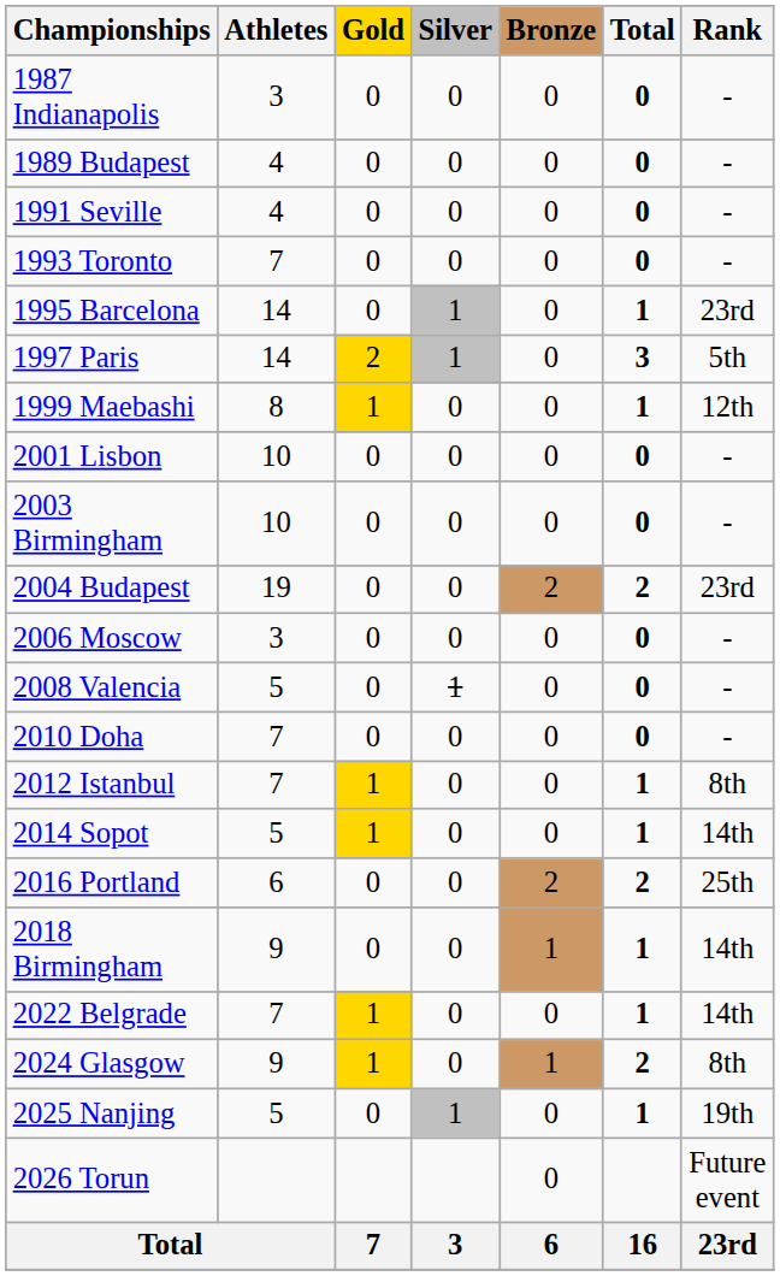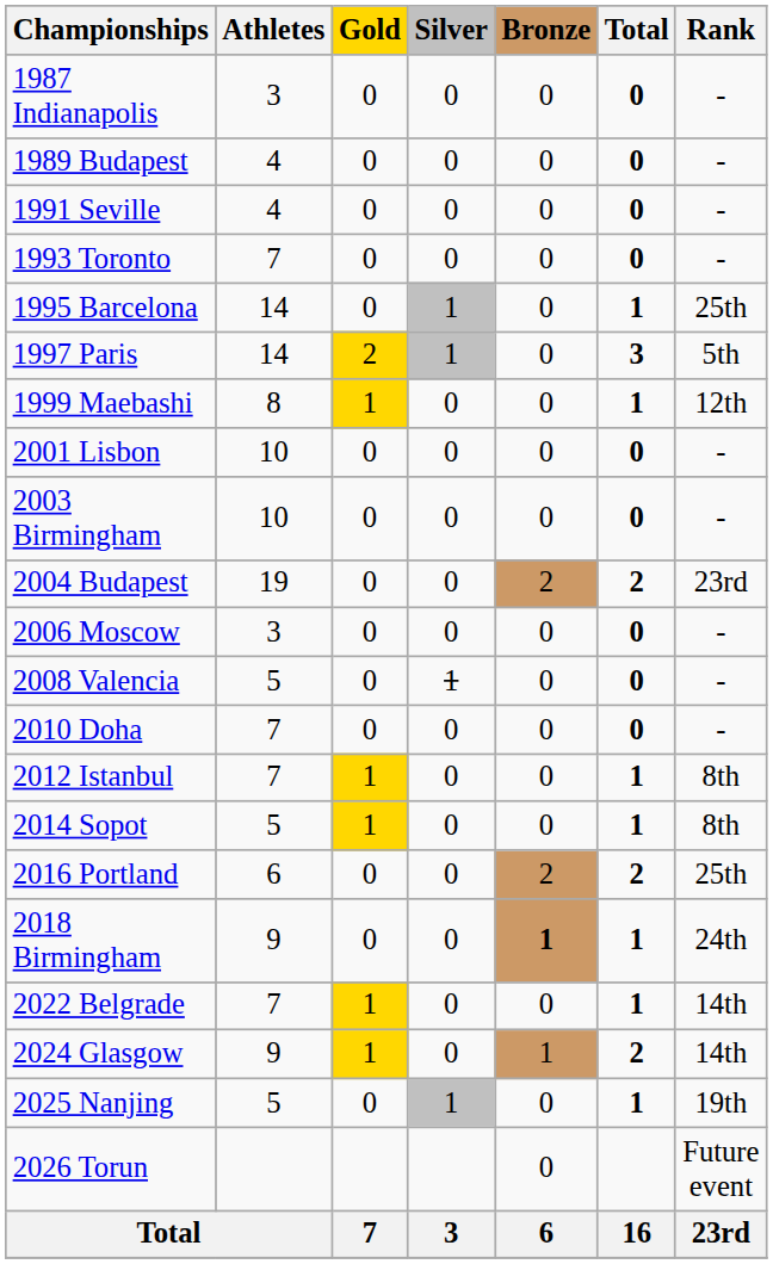 <table class="wikitable" width=45% style="font-size:90%; text-align:center;">
 <tr>
 <th>Championships</th>
 <th>Athletes</th>
 <td style="background:gold; width:4.5em; font-weight:bold;">Gold</td>
 <td style="background:silver; width:4.5em; font-weight:bold;">Silver</td>
 <td style="background:#cc9966; width:4.5em; font-weight:bold;">Bronze</td>
 <th style="width:4.5em; font-weight:bold;">Total</th>
 <th style="width:5.5em; font-weight:bold;">Rank</th>
 </tr>
 <tr>
 <td align=left><a href='#'>1987 Indianapolis</a></td>
 <td>3</td>
 <td>0</td>
 <td>0</td>
 <td>0</td>
 <td><strong>0</strong></td>
 <td>-</td>
 </tr>
 <tr>
 <td align=left><a href='#'>1989 Budapest</a></td>
 <td>4</td>
 <td>0</td>
 <td>0</td>
 <td>0</td>
 <td><strong>0</strong></td>
 <td>-</td>
 </tr>
 <tr>
 <td align=left><a href='#'>1991 Seville</a></td>
 <td>4</td>
 <td>0</td>
 <td>0</td>
 <td>0</td>
 <td><strong>0</strong></td>
 <td>-</td>
 </tr>
 <tr>
 <td align=left><a href='#'>1993 Toronto</a></td>
 <td>7</td>
 <td>0</td>
 <td>0</td>
 <td>0</td>
 <td><strong>0</strong></td>
 <td>-</td>
 </tr>
 <tr>
 <td align=left><a href='#'>1995 Barcelona</a></td>
 <td>14</td>
 <td>0</td>
 <td style="background:silver;">1</td>
 <td>0</td>
 <td><strong>1</strong></td>
-<td>23rd</td>
+<td>25th</td>
 </tr>
 <tr>
 <td align=left><a href='#'>1997 Paris</a></td>
 <td>14</td>
 <td style="background:gold;">2</td>
 <td style="background:silver;">1</td>
 <td>0</td>
 <td><strong>3</strong></td>
 <td>5th</td>
 </tr>
 <tr>
 <td align=left><a href='#'>1999 Maebashi</a></td>
 <td>8</td>
 <td style="background:gold;">1</td>
 <td>0</td>
 <td>0</td>
 <td><strong>1</strong></td>
 <td>12th</td>
 </tr>
 <tr>
 <td align=left><a href='#'>2001 Lisbon</a></td>
 <td>10</td>
 <td>0</td>
 <td>0</td>
 <td>0</td>
 <td><strong>0</strong></td>
 <td>-</td>
 </tr>
 <tr>
 <td align=left><a href='#'>2003 Birmingham</a></td>
 <td>10</td>
 <td>0</td>
 <td>0</td>
 <td>0</td>
 <td><strong>0</strong></td>
 <td>-</td>
 </tr>
 <tr>
 <td align=left><a href='#'>2004 Budapest</a></td>
 <td>19</td>
 <td>0</td>
 <td>0</td>
 <td style="background:#cc9966;">2</td>
 <td><strong>2</strong></td>
 <td>23rd</td>
 </tr>
 <tr>
 <td align=left><a href='#'>2006 Moscow</a></td>
 <td>3</td>
 <td>0</td>
 <td>0</td>
 <td>0</td>
 <td><strong>0</strong></td>
 <td>-</td>
 </tr>
 <tr>
 <td align=left><a href='#'>2008 Valencia</a></td>
 <td>5</td>
 <td>0</td>
 <td><s>1</s></td>
 <td>0</td>
 <td><strong>0</strong></td>
 <td>-</td>
 </tr>
 <tr>
 <td align=left><a href='#'>2010 Doha</a></td>
 <td>7</td>
 <td>0</td>
 <td>0</td>
 <td>0</td>
 <td><strong>0</strong></td>
 <td>-</td>
 </tr>
 <tr>
 <td align=left><a href='#'>2012 Istanbul</a></td>
 <td>7</td>
 <td style="background:gold;">1</td>
 <td>0</td>
 <td>0</td>
 <td><strong>1</strong></td>
 <td>8th</td>
 </tr>
 <tr>
 <td align=left><a href='#'>2014 Sopot</a></td>
 <td>5</td>
 <td style="background:gold;">1</td>
 <td>0</td>
 <td>0</td>
 <td><strong>1</strong></td>
-<td>14th</td>
+<td>8th</td>
 </tr>
 <tr>
 <td align=left><a href='#'>2016 Portland</a></td>
 <td>6</td>
 <td>0</td>
 <td>0</td>
 <td style="background:#cc9966;">2</td>
 <td><strong>2</strong></td>
 <td>25th</td>
 </tr>
 <tr>
 <td align=left><a href='#'>2018 Birmingham</a></td>
 <td>9</td>
 <td>0</td>
 <td>0</td>
-<td style="background:#cc9966;">1</td>
+<td style="background:#cc9966;"><strong>1</strong></td>
 <td><strong>1</strong></td>
-<td>14th</td>
+<td>24th</td>
 </tr>
 <tr>
 <td align=left><a href='#'>2022 Belgrade</a></td>
 <td>7</td>
 <td style="background:gold;">1</td>
 <td>0</td>
 <td>0</td>
 <td><strong>1</strong></td>
 <td>14th</td>
 </tr>
 <tr>
 <td align=left><a href='#'>2024 Glasgow</a></td>
 <td>9</td>
 <td style="background:gold;">1</td>
 <td>0</td>
 <td style="background:#cc9966;">1</td>
 <td><strong>2</strong></td>
-<td>8th</td>
+<td>14th</td>
 </tr>
 <tr>
 <td align=left><a href='#'>2025 Nanjing</a></td>
 <td>5</td>
 <td>0</td>
 <td style="background:silver;">1</td>
 <td>0</td>
 <td><strong>1</strong></td>
 <td>19th</td>
 </tr>
 <tr>
 <td align=left><a href='#'>2026 Torun</a></td>
 <td></td>
 <td></td>
 <td></td>
 <td>0</td>
 <td></td>
 <td>Future event</td>
 </tr>
 <tr>
 <th colspan=2>Total</th>
 <th><strong>7</strong></th>
 <th><strong>3</strong></th>
 <th><strong>6</strong></th>
 <th><strong>16</strong></th>
 <th>23rd</th>
 </tr>
 <tr class="sortbottom">
 </tr>
 </table>
